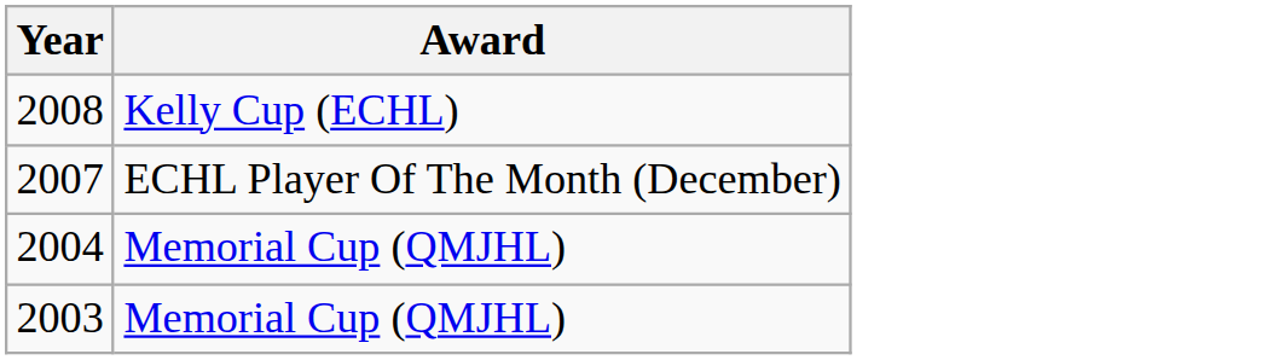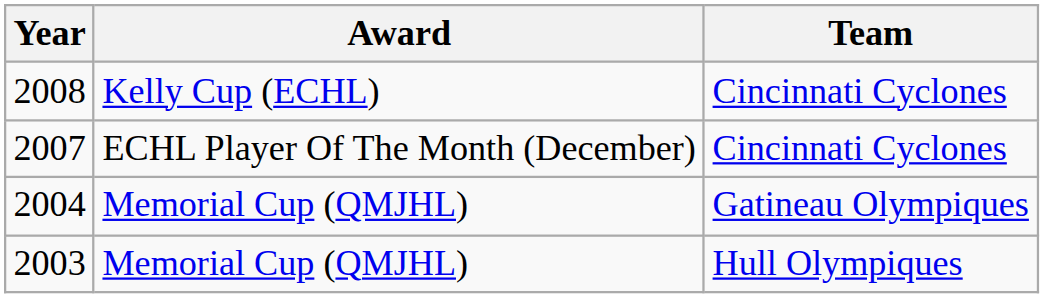 <table class="wikitable" border="4">
 <tr>
 <th>Year</th>
 <th>Award</th>
+<th>Team</th>
 </tr>
 <tr>
 <td>2008</td>
 <td><a href='#'>Kelly Cup</a> (<a href='#'>ECHL</a>)</td>
+<td><a href='#'>Cincinnati Cyclones</a></td>
 </tr>
 <tr>
 <td>2007</td>
 <td>ECHL Player Of The Month (December)</td>
+<td><a href='#'>Cincinnati Cyclones</a></td>
 </tr>
 <tr>
 <td>2004</td>
 <td><a href='#'>Memorial Cup</a> (<a href='#'>QMJHL</a>)</td>
+<td><a href='#'>Gatineau Olympiques</a></td>
 </tr>
 <tr>
 <td>2003</td>
 <td><a href='#'>Memorial Cup</a> (<a href='#'>QMJHL</a>)</td>
+<td><a href='#'>Hull Olympiques</a></td>
 </tr>
 </table>
